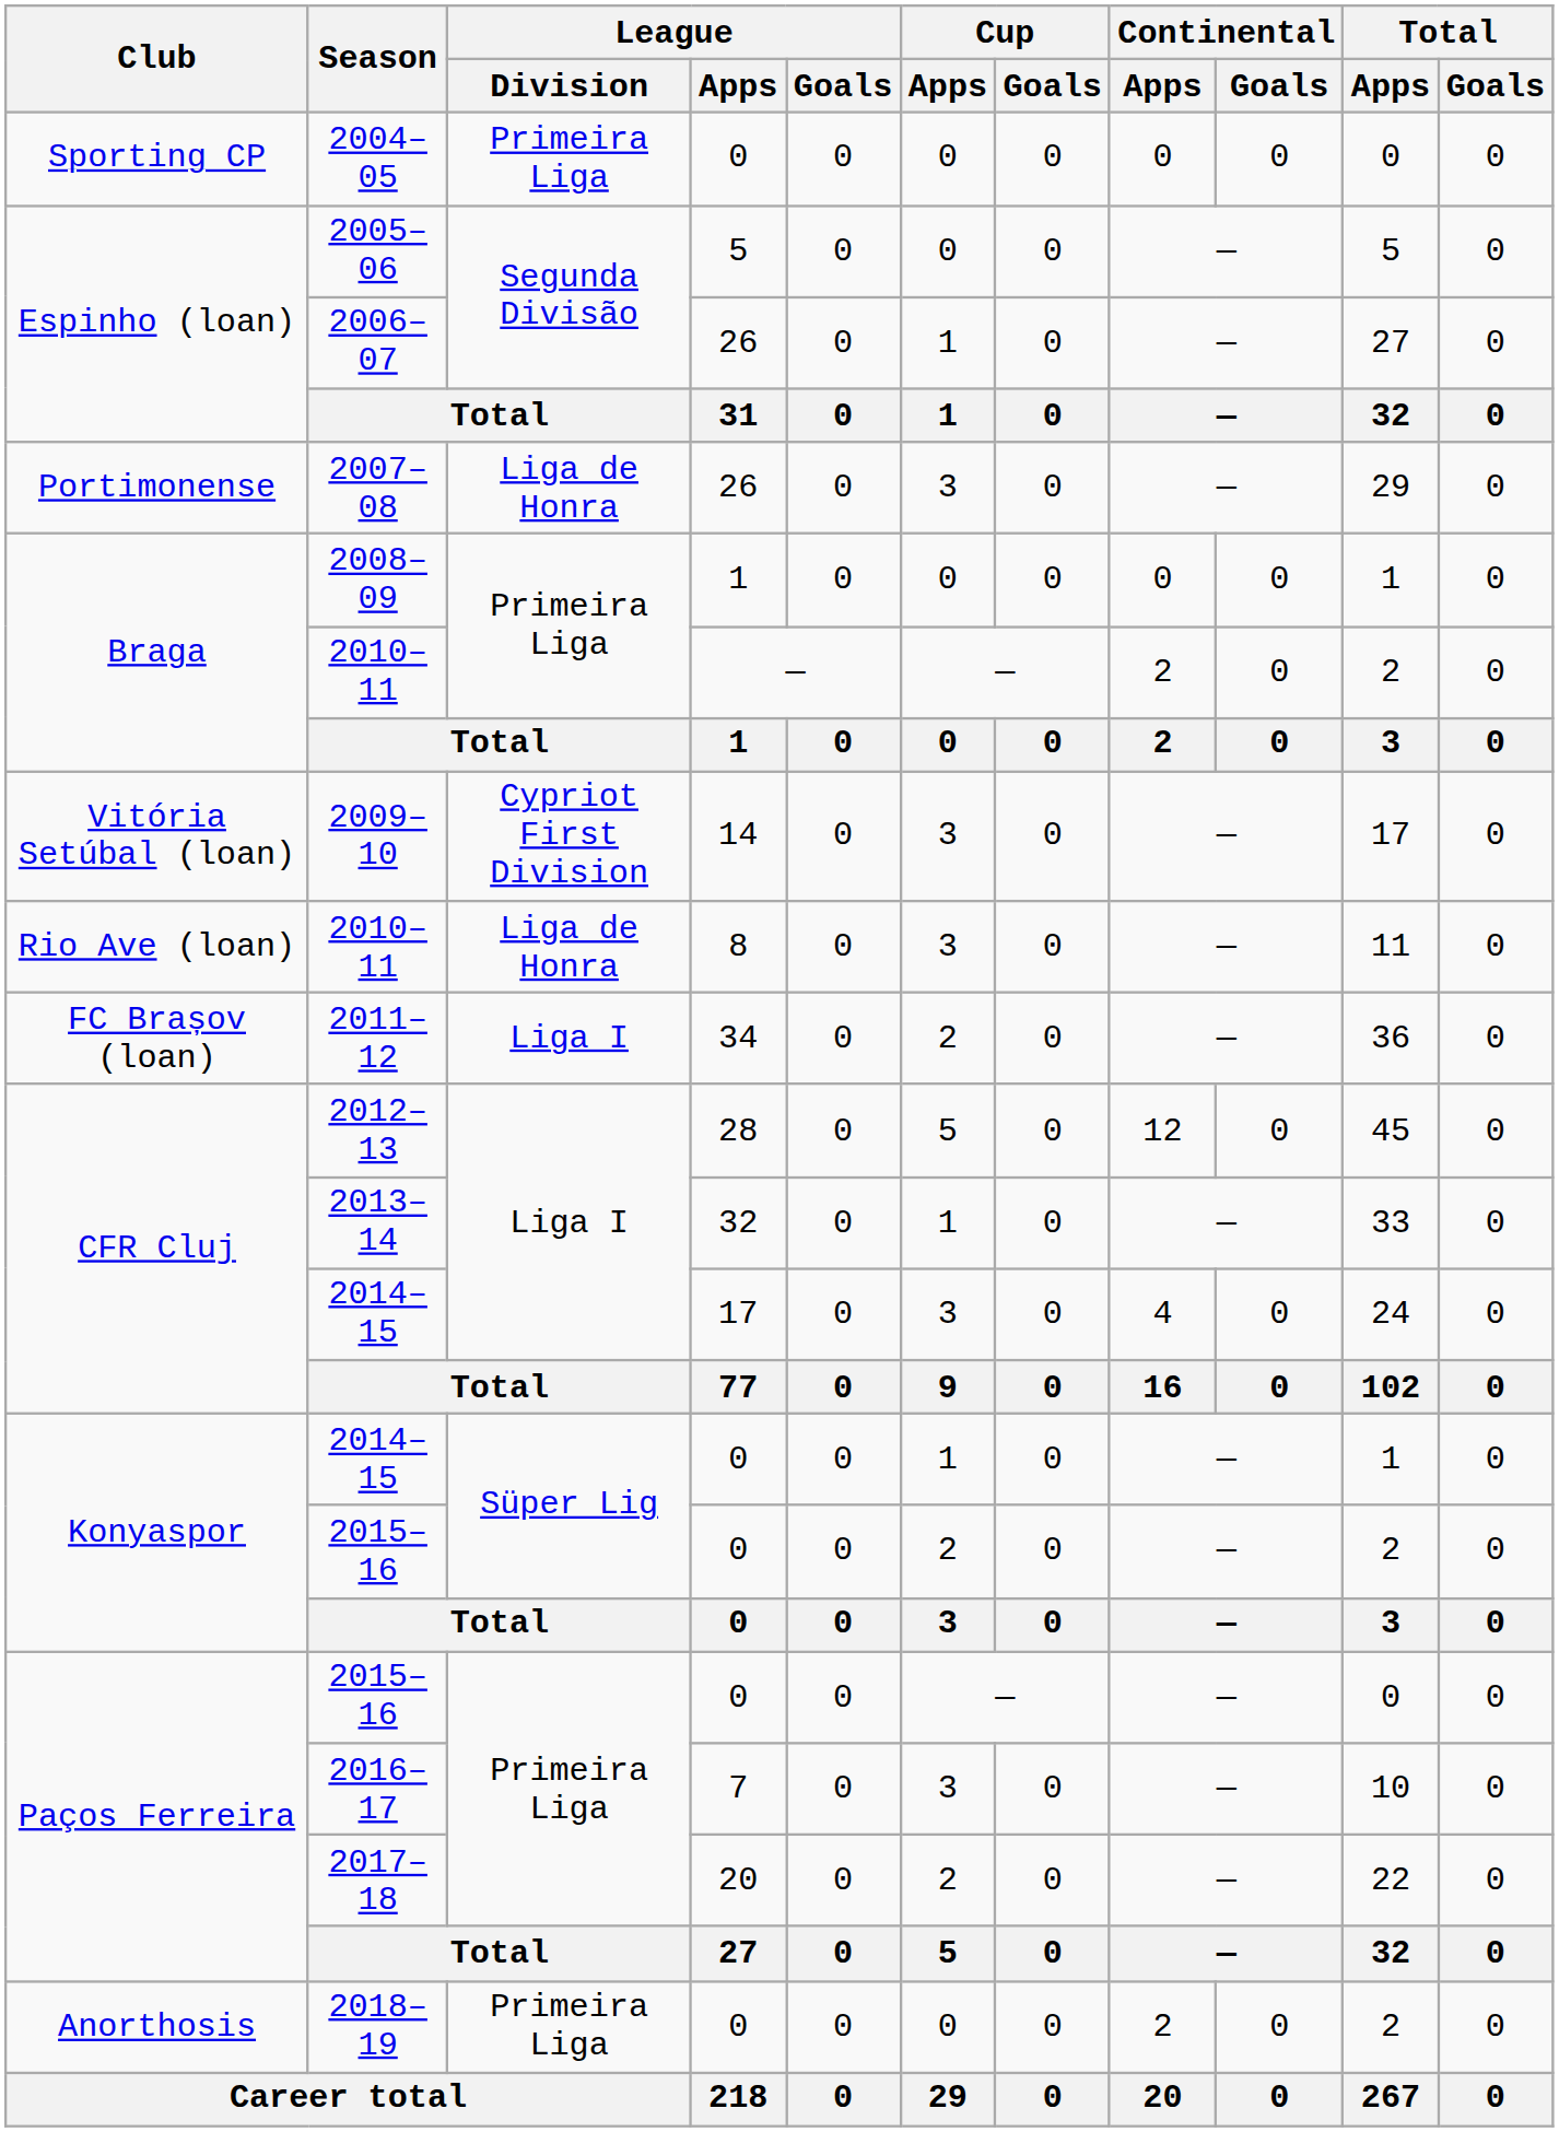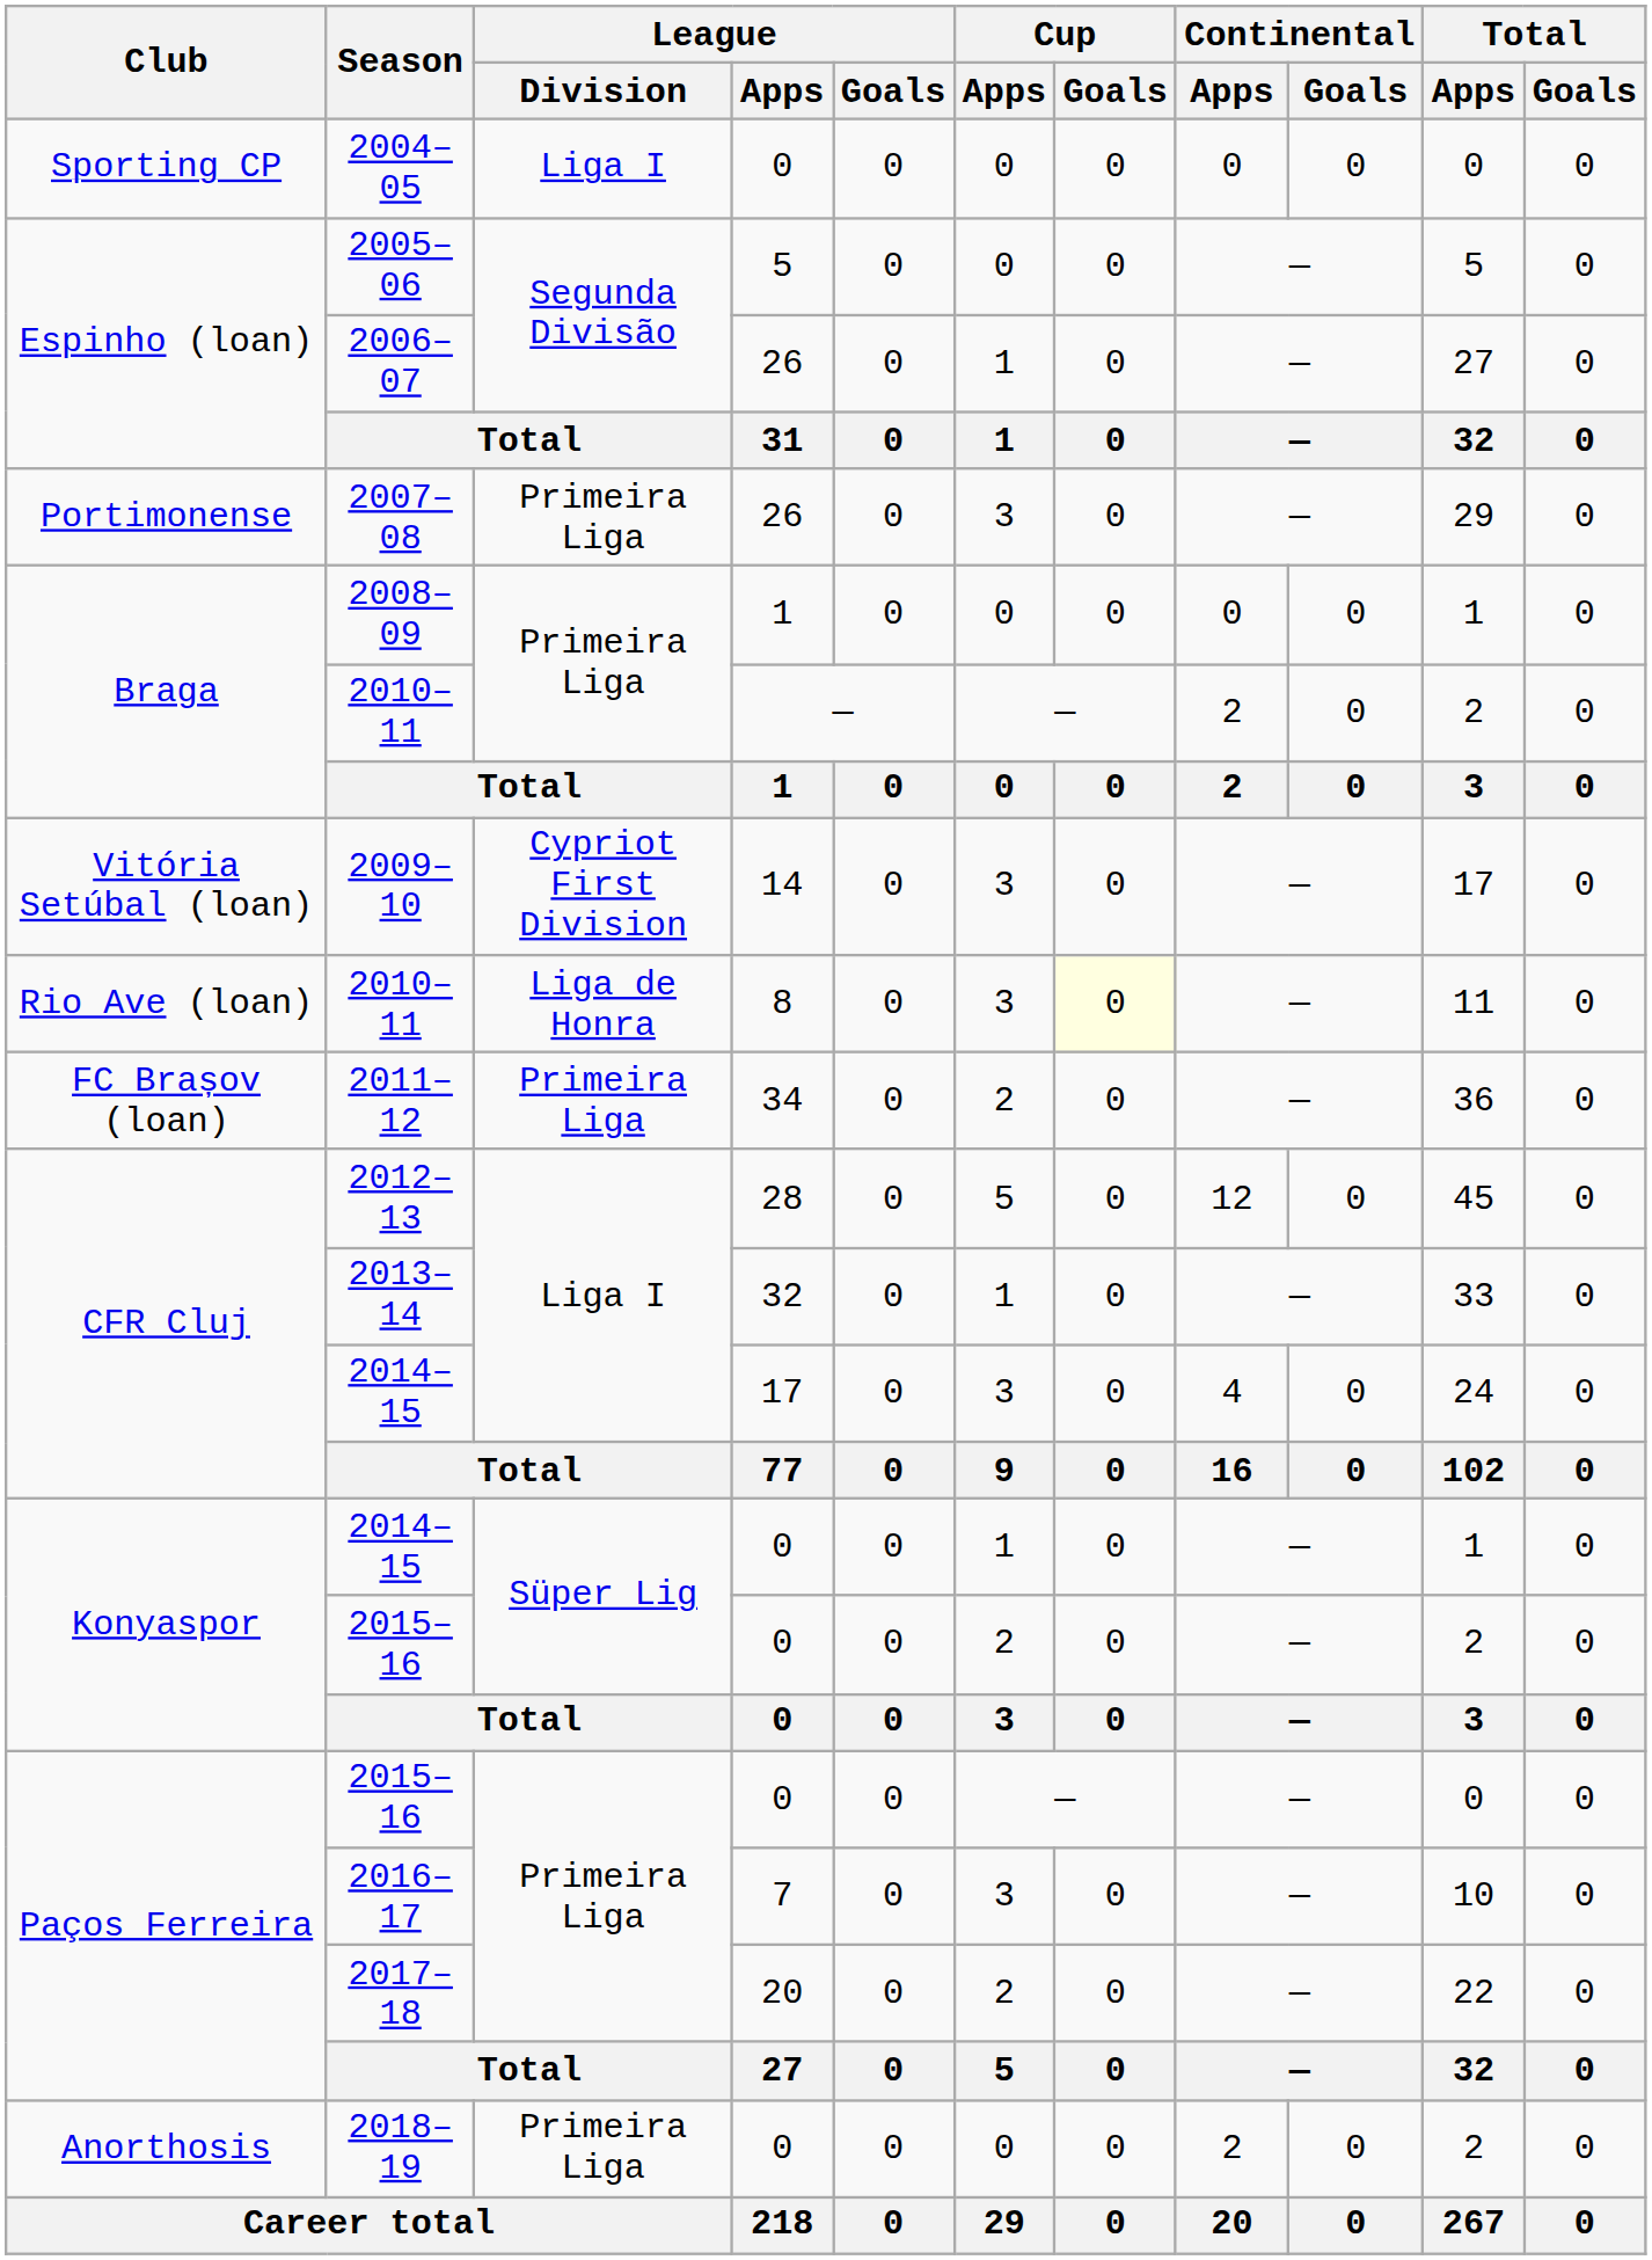 <table class="wikitable" style="text-align: center;">
 <tr>
 <th rowspan=2>Club</th>
 <th rowspan=2>Season</th>
 <th colspan=3>League</th>
 <th colspan=2>Cup</th>
 <th colspan=2>Continental</th>
 <th colspan=2>Total</th>
 </tr>
 <tr>
 <th>Division</th>
 <th>Apps</th>
 <th>Goals</th>
 <th>Apps</th>
 <th>Goals</th>
 <th>Apps</th>
 <th>Goals</th>
 <th>Apps</th>
 <th>Goals</th>
 </tr>
 <tr>
 <td><a href='#'>Sporting CP</a></td>
 <td><a href='#'>2004–05</a></td>
-<td><a href='#'>Primeira Liga</a></td>
+<td><a href='#'>Liga I</a></td>
 <td>0</td>
 <td>0</td>
 <td>0</td>
 <td>0</td>
 <td>0</td>
 <td>0</td>
 <td>0</td>
 <td>0</td>
 </tr>
 <tr>
 <td rowspan=3><a href='#'>Espinho</a> (loan)</td>
 <td><a href='#'>2005–06</a></td>
 <td rowspan=2><a href='#'>Segunda Divisão</a></td>
 <td>5</td>
 <td>0</td>
 <td>0</td>
 <td>0</td>
 <td colspan=2>—</td>
 <td>5</td>
 <td>0</td>
 </tr>
 <tr>
 <td><a href='#'>2006–07</a></td>
 <td>26</td>
 <td>0</td>
 <td>1</td>
 <td>0</td>
 <td colspan=2>—</td>
 <td>27</td>
 <td>0</td>
 </tr>
 <tr>
 <th colspan=2>Total</th>
 <th>31</th>
 <th>0</th>
 <th>1</th>
 <th>0</th>
 <th colspan=2>—</th>
 <th>32</th>
 <th>0</th>
 </tr>
 <tr>
 <td><a href='#'>Portimonense</a></td>
 <td><a href='#'>2007–08</a></td>
-<td><a href='#'>Liga de Honra</a></td>
+<td>Primeira Liga</td>
 <td>26</td>
 <td>0</td>
 <td>3</td>
 <td>0</td>
 <td colspan=2>—</td>
 <td>29</td>
 <td>0</td>
 </tr>
 <tr>
 <td rowspan=3><a href='#'>Braga</a></td>
 <td><a href='#'>2008–09</a></td>
 <td rowspan=2>Primeira Liga</td>
 <td>1</td>
 <td>0</td>
 <td>0</td>
 <td>0</td>
 <td>0</td>
 <td>0</td>
 <td>1</td>
 <td>0</td>
 </tr>
 <tr>
 <td><a href='#'>2010–11</a></td>
 <td colspan=2>—</td>
 <td colspan=2>—</td>
 <td>2</td>
 <td>0</td>
 <td>2</td>
 <td>0</td>
 </tr>
 <tr>
 <th colspan=2>Total</th>
 <th>1</th>
 <th>0</th>
 <th>0</th>
 <th>0</th>
 <th>2</th>
 <th>0</th>
 <th>3</th>
 <th>0</th>
 </tr>
 <tr>
 <td><a href='#'>Vitória Setúbal</a> (loan)</td>
 <td><a href='#'>2009–10</a></td>
 <td><a href='#'>Cypriot First Division</a></td>
 <td>14</td>
 <td>0</td>
 <td>3</td>
 <td>0</td>
 <td colspan=2>—</td>
 <td>17</td>
 <td>0</td>
 </tr>
 <tr>
 <td><a href='#'>Rio Ave</a> (loan)</td>
 <td><a href='#'>2010–11</a></td>
 <td><a href='#'>Liga de Honra</a></td>
 <td>8</td>
 <td>0</td>
 <td>3</td>
-<td>0</td>
+<td style="background: lightyellow;">0</td>
 <td colspan=2>—</td>
 <td>11</td>
 <td>0</td>
 </tr>
 <tr>
 <td><a href='#'>FC Brașov</a> (loan)</td>
 <td><a href='#'>2011–12</a></td>
-<td><a href='#'>Liga I</a></td>
+<td><a href='#'>Primeira Liga</a></td>
 <td>34</td>
 <td>0</td>
 <td>2</td>
 <td>0</td>
 <td colspan=2>—</td>
 <td>36</td>
 <td>0</td>
 </tr>
 <tr>
 <td rowspan=4><a href='#'>CFR Cluj</a></td>
 <td><a href='#'>2012–13</a></td>
 <td rowspan=3>Liga I</td>
 <td>28</td>
 <td>0</td>
 <td>5</td>
 <td>0</td>
 <td>12</td>
 <td>0</td>
 <td>45</td>
 <td>0</td>
 </tr>
 <tr>
 <td><a href='#'>2013–14</a></td>
 <td>32</td>
 <td>0</td>
 <td>1</td>
 <td>0</td>
 <td colspan=2>—</td>
 <td>33</td>
 <td>0</td>
 </tr>
 <tr>
 <td><a href='#'>2014–15</a></td>
 <td>17</td>
 <td>0</td>
 <td>3</td>
 <td>0</td>
 <td>4</td>
 <td>0</td>
 <td>24</td>
 <td>0</td>
 </tr>
 <tr>
 <th colspan=2>Total</th>
 <th>77</th>
 <th>0</th>
 <th>9</th>
 <th>0</th>
 <th>16</th>
 <th>0</th>
 <th>102</th>
 <th>0</th>
 </tr>
 <tr>
 <td rowspan=3><a href='#'>Konyaspor</a></td>
 <td><a href='#'>2014–15</a></td>
 <td rowspan=2><a href='#'>Süper Lig</a></td>
 <td>0</td>
 <td>0</td>
 <td>1</td>
 <td>0</td>
 <td colspan=2>—</td>
 <td>1</td>
 <td>0</td>
 </tr>
 <tr>
 <td><a href='#'>2015–16</a></td>
 <td>0</td>
 <td>0</td>
 <td>2</td>
 <td>0</td>
 <td colspan=2>—</td>
 <td>2</td>
 <td>0</td>
 </tr>
 <tr>
 <th colspan=2>Total</th>
 <th>0</th>
 <th>0</th>
 <th>3</th>
 <th>0</th>
 <th colspan=2>—</th>
 <th>3</th>
 <th>0</th>
 </tr>
 <tr>
 <td rowspan=4><a href='#'>Paços Ferreira</a></td>
 <td><a href='#'>2015–16</a></td>
 <td rowspan=3>Primeira Liga</td>
 <td>0</td>
 <td>0</td>
 <td colspan=2>—</td>
 <td colspan=2>—</td>
 <td>0</td>
 <td>0</td>
 </tr>
 <tr>
 <td><a href='#'>2016–17</a></td>
 <td>7</td>
 <td>0</td>
 <td>3</td>
 <td>0</td>
 <td colspan=2>—</td>
 <td>10</td>
 <td>0</td>
 </tr>
 <tr>
 <td><a href='#'>2017–18</a></td>
 <td>20</td>
 <td>0</td>
 <td>2</td>
 <td>0</td>
 <td colspan=2>—</td>
 <td>22</td>
 <td>0</td>
 </tr>
 <tr>
 <th colspan=2>Total</th>
 <th>27</th>
 <th>0</th>
 <th>5</th>
 <th>0</th>
 <th colspan=2>—</th>
 <th>32</th>
 <th>0</th>
 </tr>
 <tr>
 <td><a href='#'>Anorthosis</a></td>
 <td><a href='#'>2018–19</a></td>
 <td>Primeira Liga</td>
 <td>0</td>
 <td>0</td>
 <td>0</td>
 <td>0</td>
 <td>2</td>
 <td>0</td>
 <td>2</td>
 <td>0</td>
 </tr>
 <tr>
 <th colspan=3>Career total</th>
 <th>218</th>
 <th>0</th>
 <th>29</th>
 <th>0</th>
 <th>20</th>
 <th>0</th>
 <th>267</th>
 <th>0</th>
 </tr>
 </table>
